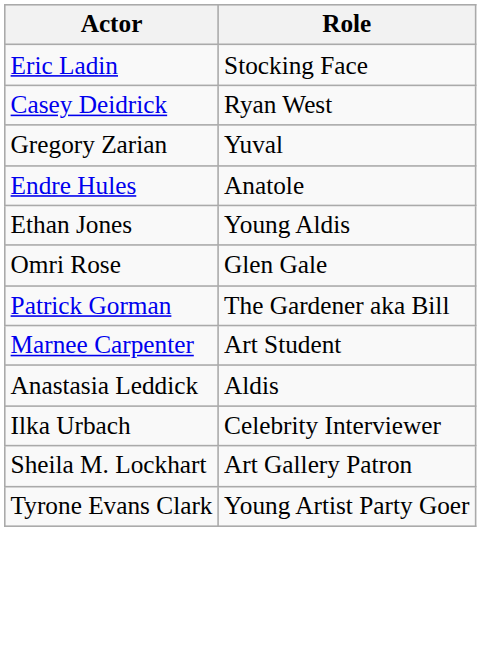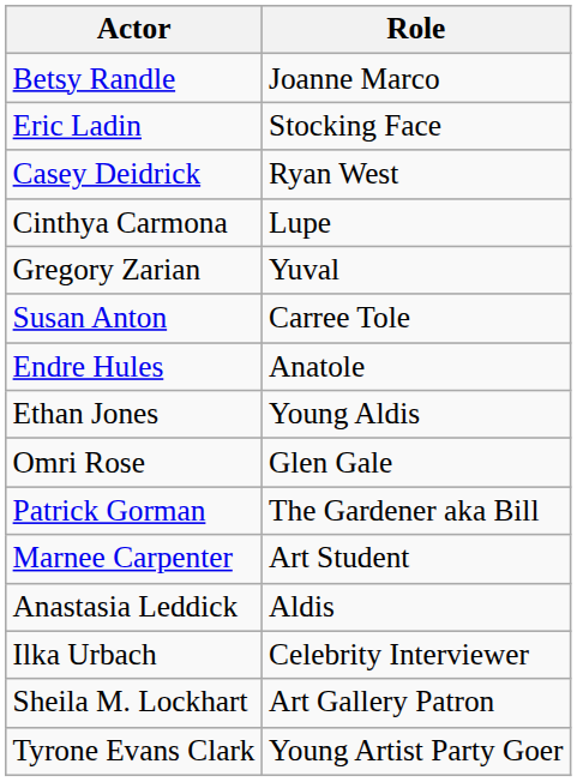 <table class="wikitable">
 <tr>
 <th>Actor</th>
 <th>Role</th>
+</tr>
+<tr>
+<td><a href='#'>Betsy Randle</a></td>
+<td>Joanne Marco</td>
 </tr>
 <tr>
 <td><a href='#'>Eric Ladin</a></td>
 <td>Stocking Face</td>
 </tr>
 <tr>
 <td><a href='#'>Casey Deidrick</a></td>
 <td>Ryan West</td>
 </tr>
 <tr>
+<td>Cinthya Carmona</td>
+<td>Lupe</td>
+</tr>
+<tr>
 <td>Gregory Zarian</td>
 <td>Yuval</td>
+</tr>
+<tr>
+<td><a href='#'>Susan Anton</a></td>
+<td>Carree Tole</td>
 </tr>
 <tr>
 <td><a href='#'>Endre Hules</a></td>
 <td>Anatole</td>
 </tr>
 <tr>
 <td>Ethan Jones</td>
 <td>Young Aldis</td>
 </tr>
 <tr>
 <td>Omri Rose</td>
 <td>Glen Gale</td>
 </tr>
 <tr>
 <td><a href='#'>Patrick Gorman</a></td>
 <td>The Gardener aka Bill</td>
 </tr>
 <tr>
 <td><a href='#'>Marnee Carpenter</a></td>
 <td>Art Student</td>
 </tr>
 <tr>
 <td>Anastasia Leddick</td>
 <td>Aldis</td>
 </tr>
 <tr>
 <td>Ilka Urbach</td>
 <td>Celebrity Interviewer</td>
 </tr>
 <tr>
 <td>Sheila M. Lockhart</td>
 <td>Art Gallery Patron</td>
 </tr>
 <tr>
 <td>Tyrone Evans Clark</td>
 <td>Young Artist Party Goer</td>
 </tr>
 </table>
